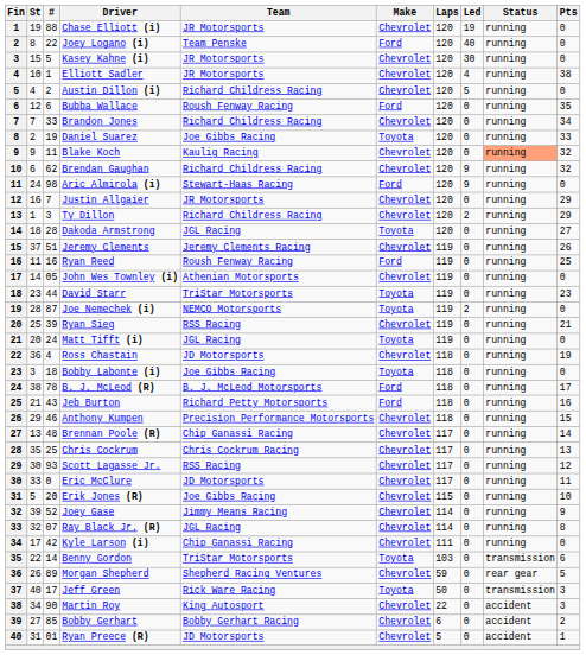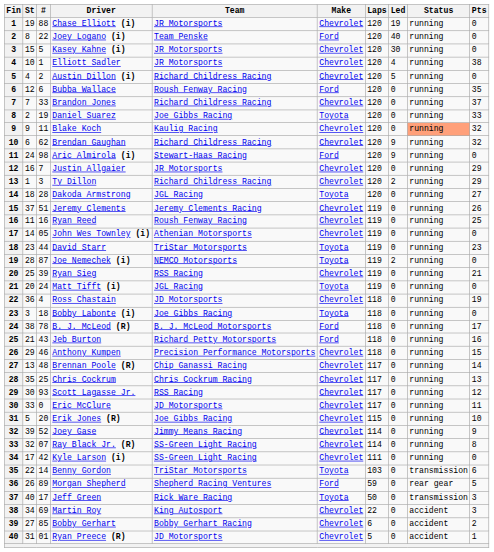 <table class="wikitable sortable" style="font-size:95%">
 <tr>
 <th>Fin</th>
 <th>St</th>
 <th>#</th>
 <th>Driver</th>
 <th>Team</th>
 <th>Make</th>
 <th>Laps</th>
 <th>Led</th>
 <th>Status</th>
 <th>Pts</th>
 </tr>
 <tr>
 <th>1</th>
 <td>19</td>
 <td>88</td>
 <td><a href='#'>Chase Elliott</a> <strong>(i)</strong></td>
 <td><a href='#'>JR Motorsports</a></td>
 <td><a href='#'>Chevrolet</a></td>
 <td>120</td>
 <td>19</td>
 <td>running</td>
 <td>0</td>
 </tr>
 <tr>
 <th>2</th>
 <td>8</td>
 <td>22</td>
 <td><a href='#'>Joey Logano</a> <strong>(i)</strong></td>
 <td><a href='#'>Team Penske</a></td>
 <td><a href='#'>Ford</a></td>
 <td>120</td>
 <td>40</td>
 <td>running</td>
 <td>0</td>
 </tr>
 <tr>
 <th>3</th>
 <td>15</td>
 <td>5</td>
 <td><a href='#'>Kasey Kahne</a> <strong>(i)</strong></td>
 <td><a href='#'>JR Motorsports</a></td>
 <td><a href='#'>Chevrolet</a></td>
 <td>120</td>
 <td>30</td>
 <td>running</td>
 <td>0</td>
 </tr>
 <tr>
 <th>4</th>
 <td>10</td>
 <td>1</td>
 <td><a href='#'>Elliott Sadler</a></td>
 <td><a href='#'>JR Motorsports</a></td>
 <td><a href='#'>Chevrolet</a></td>
 <td>120</td>
 <td>4</td>
 <td>running</td>
 <td>38</td>
 </tr>
 <tr>
 <th>5</th>
 <td>4</td>
 <td>2</td>
 <td><a href='#'>Austin Dillon</a> <strong>(i)</strong></td>
 <td><a href='#'>Richard Childress Racing</a></td>
 <td><a href='#'>Chevrolet</a></td>
 <td>120</td>
 <td>5</td>
 <td>running</td>
 <td>0</td>
 </tr>
 <tr>
 <th>6</th>
 <td>12</td>
 <td>6</td>
 <td><a href='#'>Bubba Wallace</a></td>
 <td><a href='#'>Roush Fenway Racing</a></td>
 <td><a href='#'>Ford</a></td>
 <td>120</td>
 <td>0</td>
 <td>running</td>
 <td>35</td>
 </tr>
 <tr>
 <th>7</th>
 <td>7</td>
 <td>33</td>
 <td><a href='#'>Brandon Jones</a></td>
 <td><a href='#'>Richard Childress Racing</a></td>
 <td><a href='#'>Chevrolet</a></td>
 <td>120</td>
 <td>0</td>
 <td>running</td>
-<td>34</td>
+<td>37</td>
 </tr>
 <tr>
 <th>8</th>
 <td>2</td>
 <td>19</td>
 <td><a href='#'>Daniel Suarez</a></td>
 <td><a href='#'>Joe Gibbs Racing</a></td>
 <td><a href='#'>Toyota</a></td>
 <td>120</td>
 <td>0</td>
 <td>running</td>
 <td>33</td>
 </tr>
 <tr>
 <th>9</th>
 <td>9</td>
 <td>11</td>
 <td><a href='#'>Blake Koch</a></td>
 <td><a href='#'>Kaulig Racing</a></td>
 <td><a href='#'>Chevrolet</a></td>
 <td>120</td>
 <td>0</td>
 <td style="background: lightsalmon;">running</td>
 <td>32</td>
 </tr>
 <tr>
 <th>10</th>
 <td>6</td>
 <td>62</td>
 <td><a href='#'>Brendan Gaughan</a></td>
 <td><a href='#'>Richard Childress Racing</a></td>
 <td><a href='#'>Chevrolet</a></td>
 <td>120</td>
 <td>9</td>
 <td>running</td>
 <td>32</td>
 </tr>
 <tr>
 <th>11</th>
 <td>24</td>
 <td>98</td>
 <td><a href='#'>Aric Almirola</a> <strong>(i)</strong></td>
 <td><a href='#'>Stewart-Haas Racing</a></td>
 <td><a href='#'>Ford</a></td>
 <td>120</td>
 <td>9</td>
 <td>running</td>
 <td>0</td>
 </tr>
 <tr>
 <th>12</th>
 <td>16</td>
 <td>7</td>
 <td><a href='#'>Justin Allgaier</a></td>
 <td><a href='#'>JR Motorsports</a></td>
 <td><a href='#'>Chevrolet</a></td>
 <td>120</td>
 <td>0</td>
 <td>running</td>
 <td>29</td>
 </tr>
 <tr>
 <th>13</th>
 <td>1</td>
 <td>3</td>
 <td><a href='#'>Ty Dillon</a></td>
 <td><a href='#'>Richard Childress Racing</a></td>
 <td><a href='#'>Chevrolet</a></td>
 <td>120</td>
 <td>2</td>
 <td>running</td>
 <td>29</td>
 </tr>
 <tr>
 <th>14</th>
 <td>18</td>
 <td>28</td>
 <td><a href='#'>Dakoda Armstrong</a></td>
 <td><a href='#'>JGL Racing</a></td>
 <td><a href='#'>Toyota</a></td>
 <td>120</td>
 <td>0</td>
 <td>running</td>
 <td>27</td>
 </tr>
 <tr>
 <th>15</th>
 <td>37</td>
 <td>51</td>
 <td><a href='#'>Jeremy Clements</a></td>
 <td><a href='#'>Jeremy Clements Racing</a></td>
 <td><a href='#'>Chevrolet</a></td>
 <td>119</td>
 <td>0</td>
 <td>running</td>
 <td>26</td>
 </tr>
 <tr>
 <th>16</th>
 <td>11</td>
 <td>16</td>
 <td><a href='#'>Ryan Reed</a></td>
 <td><a href='#'>Roush Fenway Racing</a></td>
-<td><a href='#'>Ford</a></td>
+<td><a href='#'>Chevrolet</a></td>
 <td>119</td>
 <td>0</td>
 <td>running</td>
 <td>25</td>
 </tr>
 <tr>
 <th>17</th>
 <td>14</td>
 <td>05</td>
 <td><a href='#'>John Wes Townley</a> <strong>(i)</strong></td>
 <td><a href='#'>Athenian Motorsports</a></td>
 <td><a href='#'>Chevrolet</a></td>
 <td>119</td>
 <td>0</td>
 <td>running</td>
 <td>0</td>
 </tr>
 <tr>
 <th>18</th>
 <td>23</td>
 <td>44</td>
 <td><a href='#'>David Starr</a></td>
 <td><a href='#'>TriStar Motorsports</a></td>
 <td><a href='#'>Toyota</a></td>
 <td>119</td>
 <td>0</td>
 <td>running</td>
 <td>23</td>
 </tr>
 <tr>
 <th>19</th>
 <td>28</td>
 <td>87</td>
 <td><a href='#'>Joe Nemechek</a> <strong>(i)</strong></td>
 <td><a href='#'>NEMCO Motorsports</a></td>
 <td><a href='#'>Toyota</a></td>
 <td>119</td>
 <td>2</td>
 <td>running</td>
 <td>0</td>
 </tr>
 <tr>
 <th>20</th>
 <td>25</td>
 <td>39</td>
 <td><a href='#'>Ryan Sieg</a></td>
 <td><a href='#'>RSS Racing</a></td>
 <td><a href='#'>Chevrolet</a></td>
 <td>119</td>
 <td>0</td>
 <td>running</td>
 <td>21</td>
 </tr>
 <tr>
 <th>21</th>
 <td>20</td>
 <td>24</td>
 <td><a href='#'>Matt Tifft</a> <strong>(i)</strong></td>
 <td><a href='#'>JGL Racing</a></td>
 <td><a href='#'>Toyota</a></td>
 <td>119</td>
 <td>0</td>
 <td>running</td>
 <td>0</td>
 </tr>
 <tr>
 <th>22</th>
 <td>36</td>
 <td>4</td>
 <td><a href='#'>Ross Chastain</a></td>
 <td><a href='#'>JD Motorsports</a></td>
 <td><a href='#'>Chevrolet</a></td>
 <td>118</td>
 <td>0</td>
 <td>running</td>
 <td>19</td>
 </tr>
 <tr>
 <th>23</th>
 <td>3</td>
 <td>18</td>
 <td><a href='#'>Bobby Labonte</a> <strong>(i)</strong></td>
 <td><a href='#'>Joe Gibbs Racing</a></td>
 <td><a href='#'>Toyota</a></td>
 <td>118</td>
 <td>0</td>
 <td>running</td>
 <td>0</td>
 </tr>
 <tr>
 <th>24</th>
 <td>38</td>
 <td>78</td>
 <td><a href='#'>B. J. McLeod</a> <strong>(R)</strong></td>
 <td><a href='#'>B. J. McLeod Motorsports</a></td>
 <td><a href='#'>Ford</a></td>
 <td>118</td>
 <td>0</td>
 <td>running</td>
 <td>17</td>
 </tr>
 <tr>
 <th>25</th>
 <td>21</td>
 <td>43</td>
 <td><a href='#'>Jeb Burton</a></td>
 <td><a href='#'>Richard Petty Motorsports</a></td>
 <td><a href='#'>Ford</a></td>
 <td>118</td>
 <td>0</td>
 <td>running</td>
 <td>16</td>
 </tr>
 <tr>
 <th>26</th>
 <td>29</td>
 <td>46</td>
 <td><a href='#'>Anthony Kumpen</a></td>
 <td><a href='#'>Precision Performance Motorsports</a></td>
 <td><a href='#'>Chevrolet</a></td>
 <td>118</td>
 <td>0</td>
 <td>running</td>
 <td>15</td>
 </tr>
 <tr>
 <th>27</th>
 <td>13</td>
 <td>48</td>
 <td><a href='#'>Brennan Poole</a> <strong>(R)</strong></td>
 <td><a href='#'>Chip Ganassi Racing</a></td>
 <td><a href='#'>Chevrolet</a></td>
 <td>117</td>
 <td>0</td>
 <td>running</td>
 <td>14</td>
 </tr>
 <tr>
 <th>28</th>
 <td>35</td>
 <td>25</td>
 <td><a href='#'>Chris Cockrum</a></td>
 <td><a href='#'>Chris Cockrum Racing</a></td>
 <td><a href='#'>Chevrolet</a></td>
 <td>117</td>
 <td>0</td>
 <td>running</td>
 <td>13</td>
 </tr>
 <tr>
 <th>29</th>
 <td>30</td>
 <td>93</td>
 <td><a href='#'>Scott Lagasse Jr.</a></td>
 <td><a href='#'>RSS Racing</a></td>
 <td><a href='#'>Chevrolet</a></td>
 <td>117</td>
 <td>0</td>
 <td>running</td>
 <td>12</td>
 </tr>
 <tr>
 <th>30</th>
 <td>33</td>
 <td>0</td>
 <td><a href='#'>Eric McClure</a></td>
 <td><a href='#'>JD Motorsports</a></td>
 <td><a href='#'>Chevrolet</a></td>
 <td>117</td>
 <td>0</td>
 <td>running</td>
 <td>11</td>
 </tr>
 <tr>
 <th>31</th>
 <td>5</td>
 <td>20</td>
 <td><a href='#'>Erik Jones</a> <strong>(R)</strong></td>
 <td><a href='#'>Joe Gibbs Racing</a></td>
 <td><a href='#'>Chevrolet</a></td>
 <td>115</td>
 <td>0</td>
 <td>running</td>
 <td>10</td>
 </tr>
 <tr>
 <th>32</th>
 <td>39</td>
 <td>52</td>
 <td><a href='#'>Joey Gase</a></td>
 <td><a href='#'>Jimmy Means Racing</a></td>
 <td><a href='#'>Chevrolet</a></td>
 <td>114</td>
 <td>0</td>
 <td>running</td>
 <td>9</td>
 </tr>
 <tr>
 <th>33</th>
 <td>32</td>
 <td>07</td>
 <td><a href='#'>Ray Black Jr.</a> <strong>(R)</strong></td>
-<td><a href='#'>JGL Racing</a></td>
+<td><a href='#'>SS-Green Light Racing</a></td>
 <td><a href='#'>Chevrolet</a></td>
 <td>114</td>
 <td>0</td>
 <td>running</td>
 <td>8</td>
 </tr>
 <tr>
 <th>34</th>
 <td>17</td>
 <td>42</td>
 <td><a href='#'>Kyle Larson</a> <strong>(i)</strong></td>
-<td><a href='#'>Chip Ganassi Racing</a></td>
+<td><a href='#'>SS-Green Light Racing</a></td>
 <td><a href='#'>Chevrolet</a></td>
 <td>111</td>
 <td>0</td>
 <td>running</td>
 <td>0</td>
 </tr>
 <tr>
 <th>35</th>
 <td>22</td>
 <td>14</td>
 <td><a href='#'>Benny Gordon</a></td>
 <td><a href='#'>TriStar Motorsports</a></td>
 <td><a href='#'>Toyota</a></td>
 <td>103</td>
 <td>0</td>
 <td>transmission</td>
 <td>6</td>
 </tr>
 <tr>
 <th>36</th>
 <td>26</td>
 <td>89</td>
 <td><a href='#'>Morgan Shepherd</a></td>
 <td><a href='#'>Shepherd Racing Ventures</a></td>
-<td><a href='#'>Chevrolet</a></td>
+<td><a href='#'>Ford</a></td>
 <td>59</td>
 <td>0</td>
 <td>rear gear</td>
 <td>5</td>
 </tr>
 <tr>
 <th>37</th>
 <td>40</td>
 <td>17</td>
 <td><a href='#'>Jeff Green</a></td>
 <td><a href='#'>Rick Ware Racing</a></td>
 <td><a href='#'>Toyota</a></td>
 <td>50</td>
 <td>0</td>
 <td>transmission</td>
 <td>3</td>
 </tr>
 <tr>
 <th>38</th>
 <td>34</td>
-<td>90</td>
+<td>69</td>
 <td><a href='#'>Martin Roy</a></td>
 <td><a href='#'>King Autosport</a></td>
 <td><a href='#'>Chevrolet</a></td>
 <td>22</td>
 <td>0</td>
 <td>accident</td>
 <td>3</td>
 </tr>
 <tr>
 <th>39</th>
 <td>27</td>
 <td>85</td>
 <td><a href='#'>Bobby Gerhart</a></td>
 <td><a href='#'>Bobby Gerhart Racing</a></td>
 <td><a href='#'>Chevrolet</a></td>
 <td>6</td>
 <td>0</td>
 <td>accident</td>
 <td>2</td>
 </tr>
 <tr>
 <th>40</th>
 <td>31</td>
 <td>01</td>
 <td><a href='#'>Ryan Preece</a> <strong>(R)</strong></td>
 <td><a href='#'>JD Motorsports</a></td>
 <td><a href='#'>Chevrolet</a></td>
 <td>5</td>
 <td>0</td>
 <td>accident</td>
 <td>1</td>
 </tr>
 <tr>
 <th colspan="10"></th>
 </tr>
 </table>
